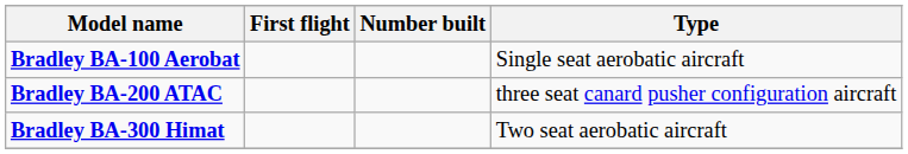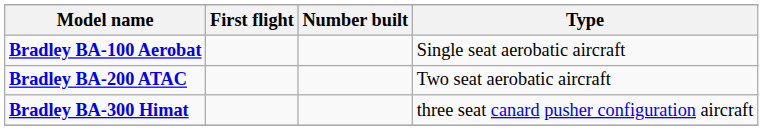 <table class="wikitable" align=center style="font-size:90%;">
 <tr>
 </tr>
 <tr style="background:#efefef;">
 <th>Model name</th>
 <th>First flight</th>
 <th>Number built</th>
 <th>Type</th>
 </tr>
 <tr>
 <td align=left><strong><a href='#'>Bradley BA-100 Aerobat</a></strong></td>
 <td align=center></td>
 <td align=center></td>
 <td align=left>Single seat aerobatic aircraft</td>
 </tr>
 <tr>
 <td align=left><strong><a href='#'>Bradley BA-200 ATAC</a></strong></td>
 <td align=center></td>
 <td align=center></td>
-<td align=left>three seat <a href='#'>canard</a> <a href='#'>pusher configuration</a>  aircraft</td>
+<td align=left>Two seat aerobatic aircraft</td>
 </tr>
 <tr>
 <td align=left><strong><a href='#'>Bradley BA-300 Himat</a></strong></td>
 <td align=center></td>
 <td align=center></td>
-<td align=left>Two seat aerobatic aircraft</td>
+<td align=left>three seat <a href='#'>canard</a> <a href='#'>pusher configuration</a>  aircraft</td>
 </tr>
 <tr>
 </tr>
 </table>
